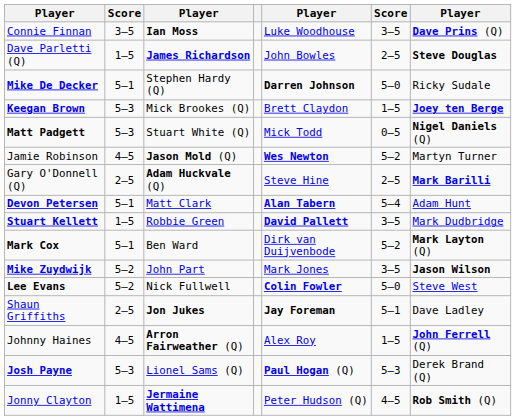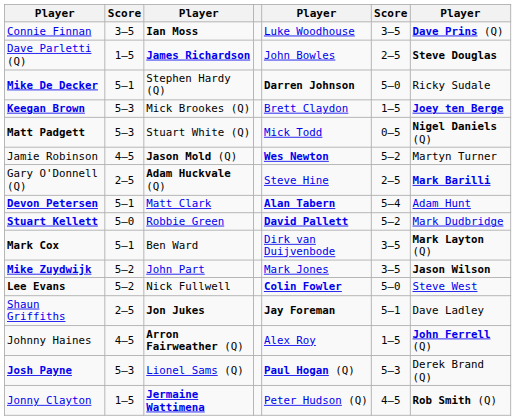 <table class="wikitable">
 <tr style="font-size:10pt;font-weight:bold">
 <th width=230>Player</th>
 <th width=40>Score</th>
 <th width=230>Player</th>
 <th width=10></th>
 <th width=230>Player</th>
 <th width=40>Score</th>
 <th width=230>Player</th>
 </tr>
 <tr>
 <td> <a href='#'>Connie Finnan</a></td>
 <td align=center>3–5</td>
 <td> <strong>Ian Moss</strong></td>
 <td></td>
 <td> <a href='#'>Luke Woodhouse</a></td>
 <td align=center>3–5</td>
 <td> <strong><a href='#'>Dave Prins</a></strong> (Q)</td>
 </tr>
 <tr>
 <td> <a href='#'>Dave Parletti</a> (Q)</td>
 <td align=center>1–5</td>
 <td> <strong><a href='#'>James Richardson</a></strong></td>
 <td></td>
 <td> <a href='#'>John Bowles</a></td>
 <td align=center>2–5</td>
 <td> <strong>Steve Douglas</strong></td>
 </tr>
 <tr>
 <td> <strong><a href='#'>Mike De Decker</a></strong></td>
 <td align=center>5–1</td>
 <td> Stephen Hardy (Q)</td>
 <td></td>
 <td> <strong>Darren Johnson</strong></td>
 <td align=center>5–0</td>
 <td> Ricky Sudale</td>
 </tr>
 <tr>
 <td> <strong><a href='#'>Keegan Brown</a></strong></td>
 <td align=center>5–3</td>
 <td> Mick Brookes (Q)</td>
 <td></td>
 <td> <a href='#'>Brett Claydon</a></td>
 <td align=center>1–5</td>
 <td> <strong><a href='#'>Joey ten Berge</a></strong></td>
 </tr>
 <tr>
 <td> <strong>Matt Padgett</strong></td>
 <td align=center>5–3</td>
 <td> Stuart White (Q)</td>
 <td></td>
 <td> <a href='#'>Mick Todd</a></td>
 <td align=center>0–5</td>
 <td> <strong>Nigel Daniels</strong> (Q)</td>
 </tr>
 <tr>
 <td> Jamie Robinson</td>
 <td align=center>4–5</td>
 <td> <strong>Jason Mold</strong> (Q)</td>
 <td></td>
 <td> <strong><a href='#'>Wes Newton</a></strong></td>
 <td align=center>5–2</td>
 <td> Martyn Turner</td>
 </tr>
 <tr>
 <td> Gary O'Donnell (Q)</td>
 <td align=center>2–5</td>
 <td> <strong>Adam Huckvale</strong> (Q)</td>
 <td></td>
 <td> <a href='#'>Steve Hine</a></td>
 <td align=center>2–5</td>
 <td> <strong><a href='#'>Mark Barilli</a></strong></td>
 </tr>
 <tr>
 <td> <strong><a href='#'>Devon Petersen</a></strong></td>
 <td align=center>5–1</td>
 <td> <a href='#'>Matt Clark</a></td>
 <td></td>
 <td> <strong><a href='#'>Alan Tabern</a></strong></td>
 <td align=center>5–4</td>
 <td> <a href='#'>Adam Hunt</a></td>
 </tr>
 <tr>
 <td> <strong><a href='#'>Stuart Kellett</a></strong></td>
-<td align=center>1–5</td>
+<td align=center>5–0</td>
 <td> <a href='#'>Robbie Green</a></td>
 <td></td>
 <td> <strong><a href='#'>David Pallett</a></strong></td>
-<td align=center>3–5</td>
+<td align=center>5–2</td>
 <td> <a href='#'>Mark Dudbridge</a></td>
 </tr>
 <tr>
 <td> <strong>Mark Cox</strong></td>
 <td align=center>5–1</td>
 <td> Ben Ward</td>
 <td></td>
 <td> <a href='#'>Dirk van Duijvenbode</a></td>
-<td align=center>5–2</td>
+<td align=center>3–5</td>
 <td> <strong>Mark Layton</strong> (Q)</td>
 </tr>
 <tr>
 <td> <strong><a href='#'>Mike Zuydwijk</a></strong></td>
 <td align=center>5–2</td>
 <td> <a href='#'>John Part</a></td>
 <td></td>
 <td> <a href='#'>Mark Jones</a></td>
 <td align=center>3–5</td>
 <td> <strong>Jason Wilson</strong></td>
 </tr>
 <tr>
 <td> <strong>Lee Evans</strong></td>
 <td align=center>5–2</td>
 <td> Nick Fullwell</td>
 <td></td>
 <td> <strong><a href='#'>Colin Fowler</a></strong></td>
 <td align=center>5–0</td>
 <td> <a href='#'>Steve West</a></td>
 </tr>
 <tr>
 <td> <a href='#'>Shaun Griffiths</a></td>
 <td align=center>2–5</td>
 <td> <strong>Jon Jukes</strong></td>
 <td></td>
 <td> <strong>Jay Foreman</strong></td>
 <td align=center>5–1</td>
 <td> Dave Ladley</td>
 </tr>
 <tr>
 <td> Johnny Haines</td>
 <td align=center>4–5</td>
 <td> <strong>Arron Fairweather</strong> (Q)</td>
 <td></td>
 <td> <a href='#'>Alex Roy</a></td>
 <td align=center>1–5</td>
 <td> <strong><a href='#'>John Ferrell</a></strong> (Q)</td>
 </tr>
 <tr>
 <td> <strong><a href='#'>Josh Payne</a></strong></td>
 <td align=center>5–3</td>
 <td> <a href='#'>Lionel Sams</a> (Q)</td>
 <td></td>
 <td> <strong><a href='#'>Paul Hogan</a></strong> (Q)</td>
 <td align=center>5–3</td>
 <td> Derek Brand (Q)</td>
 </tr>
 <tr>
 <td> <a href='#'>Jonny Clayton</a></td>
 <td align=center>1–5</td>
 <td> <strong><a href='#'>Jermaine Wattimena</a></strong></td>
 <td></td>
 <td> <a href='#'>Peter Hudson</a>	(Q)</td>
 <td align=center>4–5</td>
 <td> <strong>Rob Smith</strong> (Q)</td>
 </tr>
 </table>
